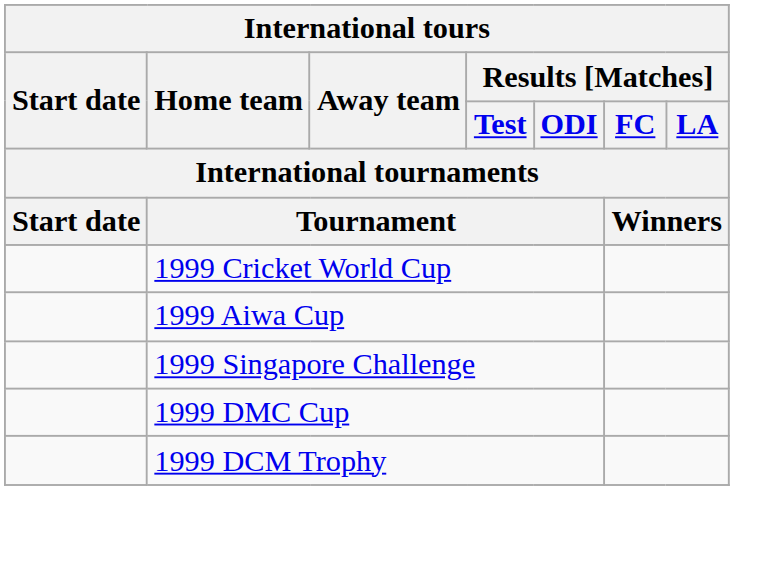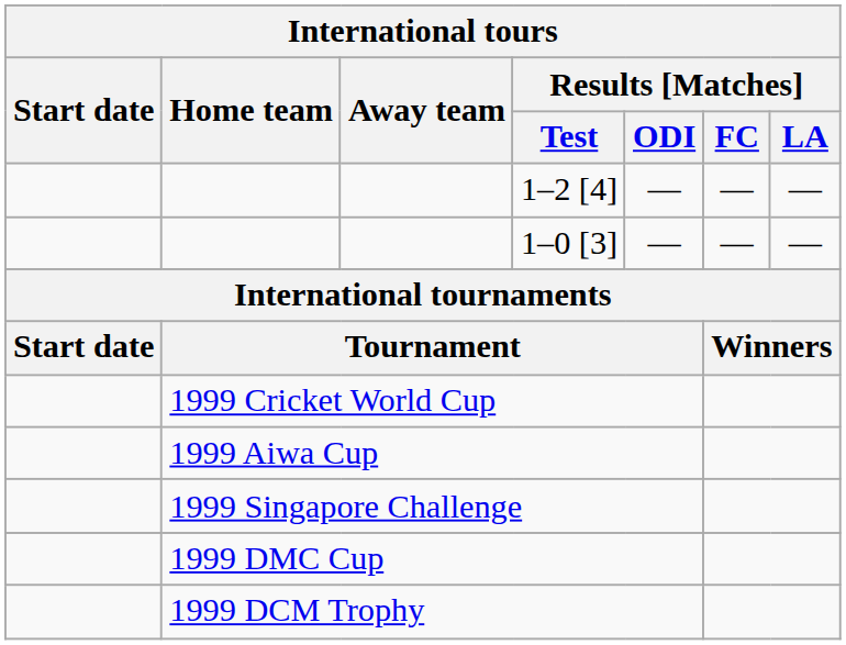 <table class="wikitable">
 <tr>
 <th colspan="7">International tours</th>
 </tr>
 <tr>
 <th rowspan="2">Start date</th>
 <th rowspan="2">Home team</th>
 <th rowspan="2">Away team</th>
 <th colspan="4">Results [Matches]</th>
 </tr>
 <tr>
 <th><a href='#'>Test</a></th>
 <th><a href='#'>ODI</a></th>
 <th><a href='#'>FC</a></th>
 <th><a href='#'>LA</a></th>
+</tr>
+<tr>
+<td><a href='#'></a></td>
+<td></td>
+<td></td>
+<td>1–2 [4]</td>
+<td ; style="text-align:center">—</td>
+<td ; style="text-align:center">—</td>
+<td ; style="text-align:center">—</td>
+</tr>
+<tr>
+<td><a href='#'></a></td>
+<td></td>
+<td></td>
+<td>1–0 [3]</td>
+<td ; style="text-align:center">—</td>
+<td ; style="text-align:center">—</td>
+<td ; style="text-align:center">—</td>
 </tr>
 <tr>
 <th colspan="7">International tournaments</th>
 </tr>
 <tr>
 <th>Start date</th>
 <th colspan="4">Tournament</th>
 <th colspan="2">Winners</th>
 </tr>
 <tr>
 <td><a href='#'></a></td>
 <td colspan="4"> <a href='#'>1999 Cricket World Cup</a></td>
 <td colspan="2"></td>
 </tr>
 <tr>
 <td><a href='#'></a></td>
 <td colspan="4"> <a href='#'>1999 Aiwa Cup</a></td>
 <td colspan="2"></td>
 </tr>
 <tr>
 <td><a href='#'></a></td>
 <td colspan="4"> <a href='#'>1999 Singapore Challenge</a></td>
 <td colspan="2"></td>
 </tr>
 <tr>
 <td><a href='#'></a></td>
 <td colspan="4"> <a href='#'>1999 DMC Cup</a></td>
 <td colspan="2"></td>
 </tr>
 <tr>
 <td><a href='#'></a></td>
 <td colspan="4"> <a href='#'>1999 DCM Trophy</a></td>
 <td colspan="2"></td>
 </tr>
 </table>
